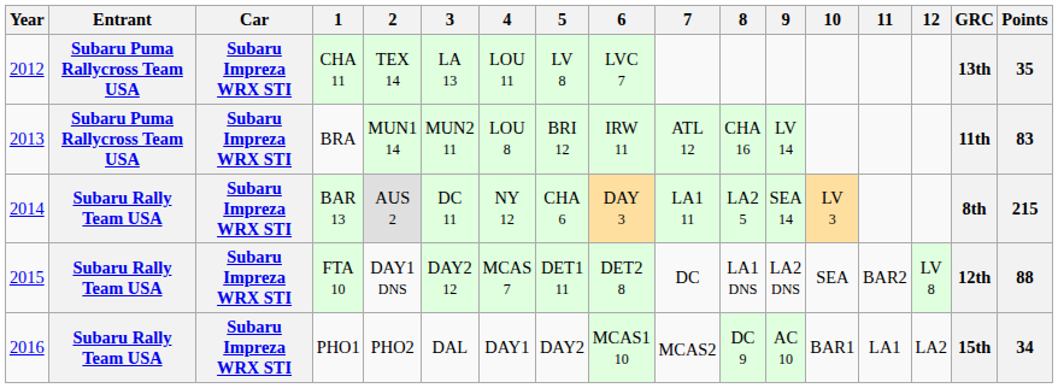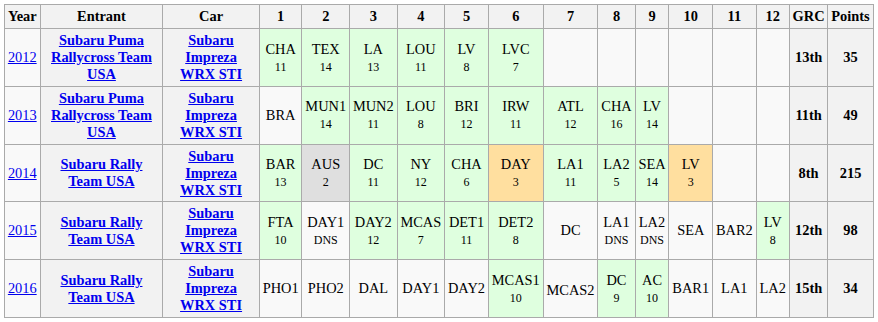 <table class="wikitable" border="1" style="text-align:center; font-size:90%;">
 <tr>
 <th>Year</th>
 <th>Entrant</th>
 <th>Car</th>
 <th>1</th>
 <th>2</th>
 <th>3</th>
 <th>4</th>
 <th>5</th>
 <th>6</th>
 <th>7</th>
 <th>8</th>
 <th>9</th>
 <th>10</th>
 <th>11</th>
 <th>12</th>
 <th>GRC</th>
 <th>Points</th>
 </tr>
 <tr>
 <td><a href='#'>2012</a></td>
 <th><a href='#'>Subaru Puma Rallycross Team USA</a></th>
 <th><a href='#'>Subaru Impreza WRX STI</a></th>
 <td style="background:#DFFFDF;">CHA<br><small>11</small></td>
 <td style="background:#DFFFDF;">TEX<br><small>14</small></td>
 <td style="background:#DFFFDF;">LA <br><small>13</small></td>
 <td style="background:#DFFFDF;">LOU <br><small>11</small></td>
 <td style="background:#DFFFDF;">LV<br><small>8</small></td>
 <td style="background:#DFFFDF;">LVC<br><small>7</small></td>
 <td></td>
 <td></td>
 <td></td>
 <td></td>
 <td></td>
 <td></td>
 <th>13th</th>
 <th>35</th>
 </tr>
 <tr>
 <td><a href='#'>2013</a></td>
 <th><a href='#'>Subaru Puma Rallycross Team USA</a></th>
 <th><a href='#'>Subaru Impreza WRX STI</a></th>
 <td>BRA<br><small></small></td>
 <td style="background:#DFFFDF;">MUN1<br><small>14</small></td>
 <td style="background:#DFFFDF;">MUN2<br><small>11</small></td>
 <td style="background:#DFFFDF;">LOU<br><small>8</small></td>
 <td style="background:#DFFFDF;">BRI<br><small>12</small></td>
 <td style="background:#DFFFDF;">IRW<br><small>11</small></td>
 <td style="background:#DFFFDF;">ATL<br><small>12</small></td>
 <td style="background:#DFFFDF;">CHA<br><small>16</small></td>
 <td style="background:#DFFFDF;">LV<br><small>14</small></td>
 <td></td>
 <td></td>
 <td></td>
 <th>11th</th>
-<th>83</th>
+<th>49</th>
 </tr>
 <tr>
 <td><a href='#'>2014</a></td>
 <th><a href='#'>Subaru Rally Team USA</a></th>
 <th><a href='#'>Subaru Impreza WRX STI</a></th>
 <td style="background:#DFFFDF;">BAR<br><small>13</small></td>
 <td style="background:#DFDFDF;">AUS<br><small>2</small></td>
 <td style="background:#DFFFDF;">DC<br><small>11</small></td>
 <td style="background:#DFFFDF;">NY<br><small>12</small></td>
 <td style="background:#DFFFDF;">CHA<br><small>6</small></td>
 <td style="background:#FFDF9F;">DAY<br><small>3</small></td>
 <td style="background:#DFFFDF;">LA1<br><small>11</small></td>
 <td style="background:#DFFFDF;">LA2<br><small>5</small></td>
 <td style="background:#DFFFDF;">SEA<br><small>14</small></td>
 <td style="background:#FFDF9F;">LV<br><small>3</small></td>
 <td></td>
 <td></td>
 <th>8th</th>
 <th>215</th>
 </tr>
 <tr>
 <td><a href='#'>2015</a></td>
 <th><a href='#'>Subaru Rally Team USA</a></th>
 <th><a href='#'>Subaru Impreza WRX STI</a></th>
 <td style="background:#DFFFDF;">FTA<br><small>10</small></td>
 <td>DAY1<br><small>DNS</small></td>
 <td style="background:#DFFFDF;">DAY2<br><small>12</small></td>
 <td style="background:#DFFFDF;">MCAS<br><small>7</small></td>
 <td style="background:#DFFFDF;">DET1<br><small>11</small></td>
 <td style="background:#DFFFDF;">DET2<br><small>8</small></td>
 <td>DC<br><small></small></td>
 <td>LA1<br><small>DNS</small></td>
 <td>LA2<br><small>DNS</small></td>
 <td>SEA<br><small></small></td>
 <td>BAR2<br><small></small></td>
 <td style="background:#DFFFDF;">LV<br><small>8</small></td>
 <th>12th</th>
-<th>88</th>
+<th>98</th>
 </tr>
 <tr>
 <td><a href='#'>2016</a></td>
 <th><a href='#'>Subaru Rally Team USA</a></th>
 <th><a href='#'>Subaru Impreza WRX STI</a></th>
 <td>PHO1</td>
 <td>PHO2</td>
 <td>DAL</td>
 <td>DAY1</td>
 <td>DAY2</td>
 <td style="background:#DFFFDF;">MCAS1<br><small>10</small></td>
 <td>MCAS2<sup></sup></td>
 <td style="background:#DFFFDF;">DC<br><small>9</small></td>
 <td style="background:#DFFFDF;">AC<br><small>10</small></td>
 <td>BAR1<br><small></small></td>
 <td>LA1<br><small></small></td>
 <td>LA2<br><small></small></td>
 <th>15th</th>
 <th>34</th>
 </tr>
 <tr>
 </tr>
 </table>
